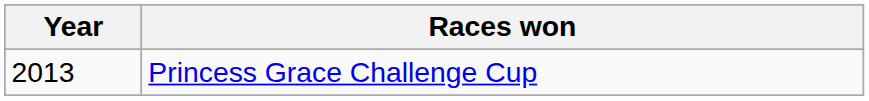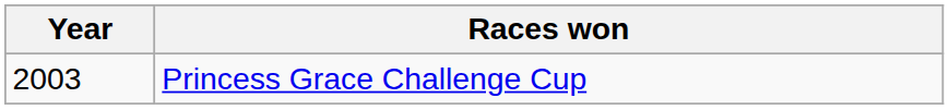 <table class="wikitable">
 <tr>
 <th width=70>Year</th>
 <th width=400>Races won</th>
 </tr>
 <tr>
-<td>2013</td>
+<td>2003</td>
 <td><a href='#'>Princess Grace Challenge Cup</a></td>
 </tr>
 </table>
